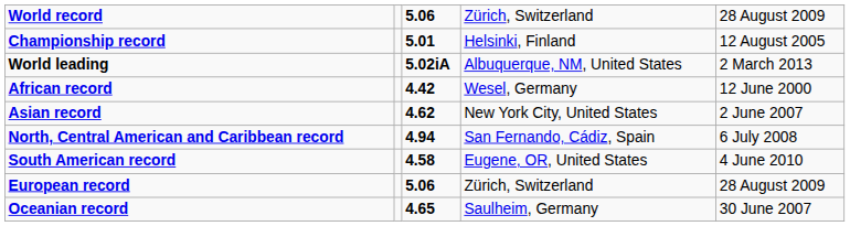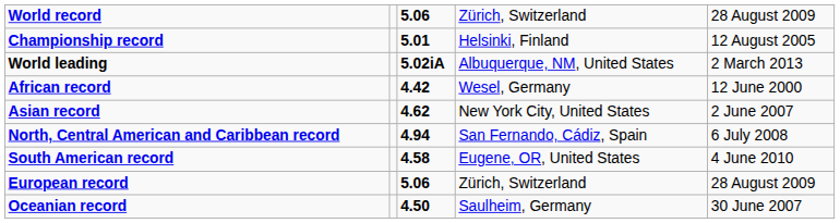 <table class="wikitable" width=70%>
 <tr>
 <td><strong><a href='#'>World record</a></strong></td>
 <td></td>
 <td><strong>5.06</strong></td>
 <td><a href='#'>Zürich</a>, Switzerland</td>
 <td>28 August 2009</td>
 </tr>
 <tr>
 <td><strong><a href='#'>Championship record</a></strong></td>
 <td></td>
 <td><strong>5.01</strong></td>
 <td><a href='#'>Helsinki</a>, Finland</td>
 <td>12 August 2005</td>
 </tr>
 <tr>
 <td><strong>World leading</strong></td>
 <td></td>
 <td><strong>5.02iA</strong></td>
 <td><a href='#'>Albuquerque, NM</a>, United States</td>
 <td>2 March 2013</td>
 </tr>
 <tr>
 <td><strong><a href='#'>African record</a></strong></td>
 <td></td>
 <td><strong>4.42</strong></td>
 <td><a href='#'>Wesel</a>, Germany</td>
 <td>12 June 2000</td>
 </tr>
 <tr>
 <td><strong><a href='#'>Asian record</a></strong></td>
 <td></td>
 <td><strong>4.62</strong></td>
 <td>New York City, United States</td>
 <td>2 June 2007</td>
 </tr>
 <tr>
 <td><strong><a href='#'>North, Central American and Caribbean record</a></strong></td>
 <td></td>
 <td><strong>4.94</strong></td>
 <td><a href='#'>San Fernando, Cádiz</a>, Spain</td>
 <td>6 July 2008</td>
 </tr>
 <tr>
 <td><strong><a href='#'>South American record</a></strong></td>
 <td></td>
 <td><strong>4.58</strong></td>
 <td><a href='#'>Eugene, OR</a>, United States</td>
 <td>4 June 2010</td>
 </tr>
 <tr>
 <td><strong><a href='#'>European record</a></strong></td>
 <td></td>
 <td><strong>5.06</strong></td>
 <td>Zürich, Switzerland</td>
 <td>28 August 2009</td>
 </tr>
 <tr>
 <td><strong><a href='#'>Oceanian record</a></strong></td>
 <td></td>
-<td><strong>4.65</strong></td>
+<td><strong>4.50</strong></td>
 <td><a href='#'>Saulheim</a>, Germany</td>
 <td>30 June 2007</td>
 </tr>
 </table>
